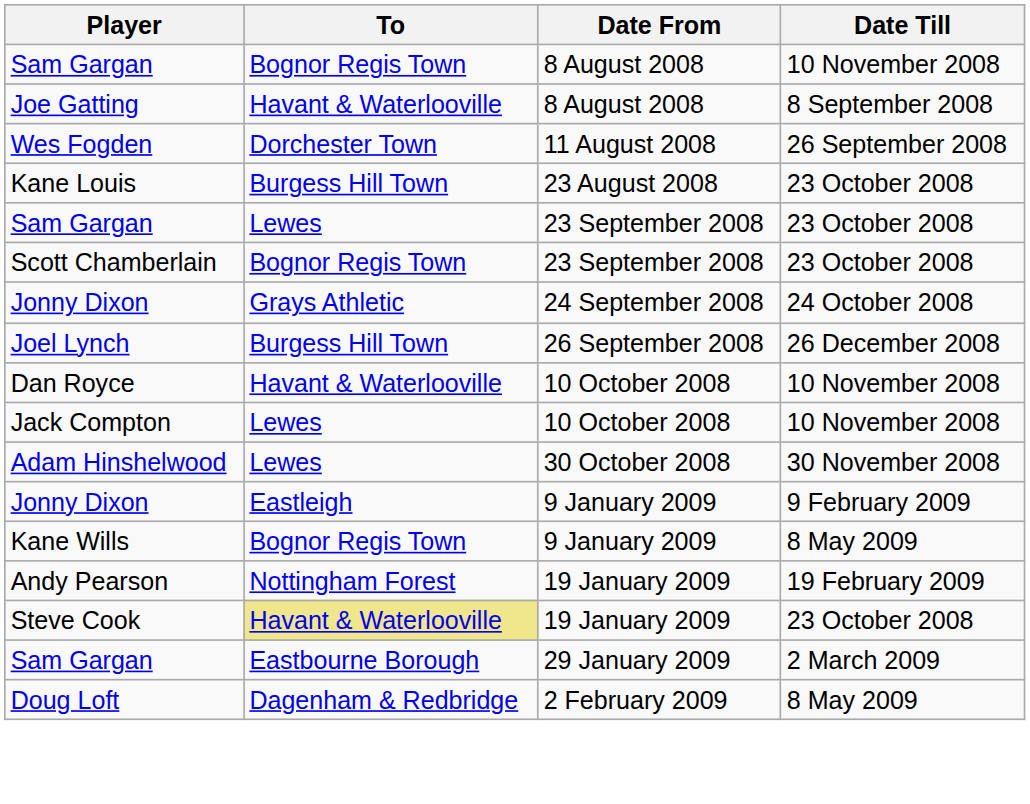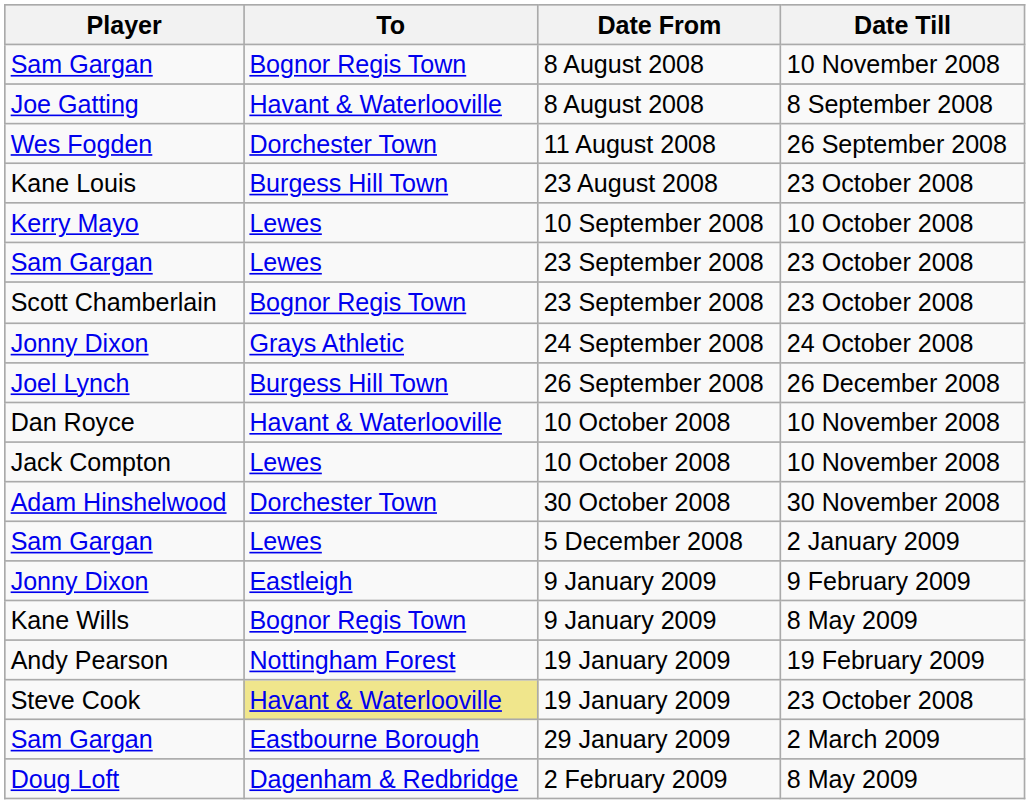 <table class="wikitable sortable" style="text-align:center; font-size:95%;width:70%; text-align:left">
 <tr>
 <th>Player</th>
 <th>To</th>
 <th>Date From</th>
 <th>Date Till</th>
 </tr>
 <tr>
 <td> <a href='#'>Sam Gargan</a></td>
 <td><a href='#'>Bognor Regis Town</a></td>
 <td>8 August 2008</td>
 <td>10 November 2008</td>
 </tr>
 <tr>
 <td> <a href='#'>Joe Gatting</a></td>
 <td><a href='#'>Havant & Waterlooville</a></td>
 <td>8 August 2008</td>
 <td>8 September 2008</td>
 </tr>
 <tr>
 <td> <a href='#'>Wes Fogden</a></td>
 <td><a href='#'>Dorchester Town</a></td>
 <td>11 August 2008</td>
 <td>26 September 2008</td>
 </tr>
 <tr>
 <td> Kane Louis</td>
 <td><a href='#'>Burgess Hill Town</a></td>
 <td>23 August 2008</td>
 <td>23 October 2008</td>
+</tr>
+<tr>
+<td> <a href='#'>Kerry Mayo</a></td>
+<td><a href='#'>Lewes</a></td>
+<td>10 September 2008</td>
+<td>10 October 2008</td>
 </tr>
 <tr>
 <td> <a href='#'>Sam Gargan</a></td>
 <td><a href='#'>Lewes</a></td>
 <td>23 September 2008</td>
 <td>23 October 2008</td>
 </tr>
 <tr>
 <td> Scott Chamberlain</td>
 <td><a href='#'>Bognor Regis Town</a></td>
 <td>23 September 2008</td>
 <td>23 October 2008</td>
 </tr>
 <tr>
 <td> <a href='#'>Jonny Dixon</a></td>
 <td><a href='#'>Grays Athletic</a></td>
 <td>24 September 2008</td>
 <td>24 October 2008</td>
 </tr>
 <tr>
 <td> <a href='#'>Joel Lynch</a></td>
 <td><a href='#'>Burgess Hill Town</a></td>
 <td>26 September 2008</td>
 <td>26 December 2008</td>
 </tr>
 <tr>
 <td> Dan Royce</td>
 <td><a href='#'>Havant & Waterlooville</a></td>
 <td>10 October 2008</td>
 <td>10 November 2008</td>
 </tr>
 <tr>
 <td> Jack Compton</td>
 <td><a href='#'>Lewes</a></td>
 <td>10 October 2008</td>
 <td>10 November 2008</td>
 </tr>
 <tr>
 <td> <a href='#'>Adam Hinshelwood</a></td>
-<td><a href='#'>Lewes</a></td>
+<td><a href='#'>Dorchester Town</a></td>
 <td>30 October 2008</td>
 <td>30 November 2008</td>
+</tr>
+<tr>
+<td> <a href='#'>Sam Gargan</a></td>
+<td><a href='#'>Lewes</a></td>
+<td>5 December 2008</td>
+<td>2 January 2009</td>
 </tr>
 <tr>
 <td> <a href='#'>Jonny Dixon</a></td>
 <td><a href='#'>Eastleigh</a></td>
 <td>9 January 2009</td>
 <td>9 February 2009</td>
 </tr>
 <tr>
 <td> Kane Wills</td>
 <td><a href='#'>Bognor Regis Town</a></td>
 <td>9 January 2009</td>
 <td>8 May 2009</td>
 </tr>
 <tr>
 <td> Andy Pearson</td>
 <td><a href='#'>Nottingham Forest</a></td>
 <td>19 January 2009</td>
 <td>19 February 2009</td>
 </tr>
 <tr>
 <td> Steve Cook</td>
 <td style="background: khaki;"><a href='#'>Havant & Waterlooville</a></td>
 <td>19 January 2009</td>
 <td>23 October 2008</td>
 </tr>
 <tr>
 <td> <a href='#'>Sam Gargan</a></td>
 <td><a href='#'>Eastbourne Borough</a></td>
 <td>29 January 2009</td>
 <td>2 March 2009</td>
 </tr>
 <tr>
 <td> <a href='#'>Doug Loft</a></td>
 <td><a href='#'>Dagenham & Redbridge</a></td>
 <td>2 February 2009</td>
 <td>8 May 2009</td>
 </tr>
 </table>
